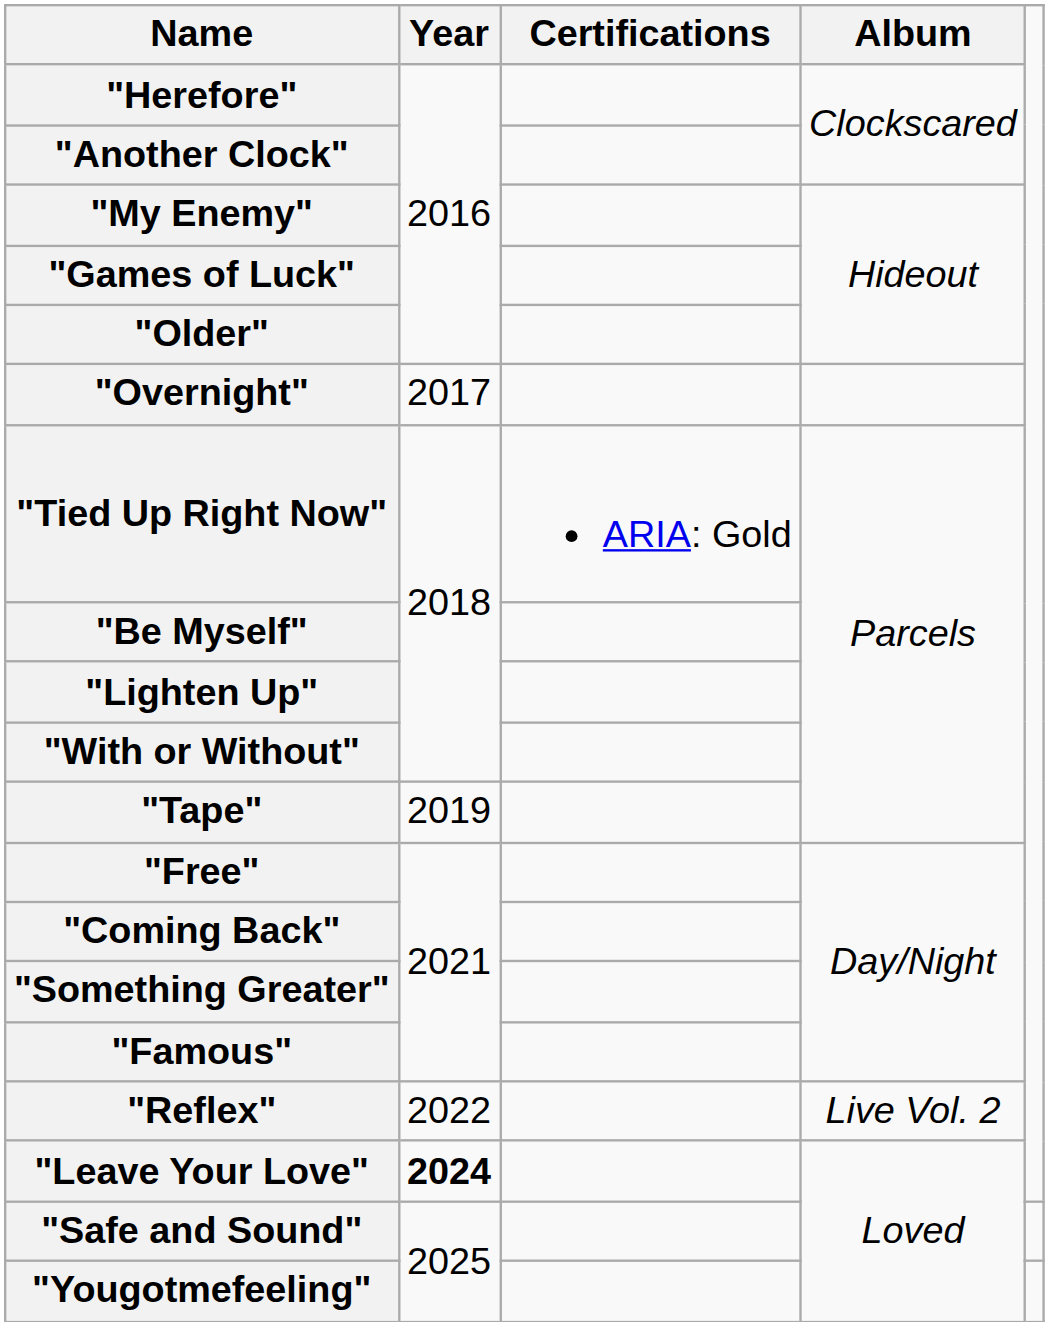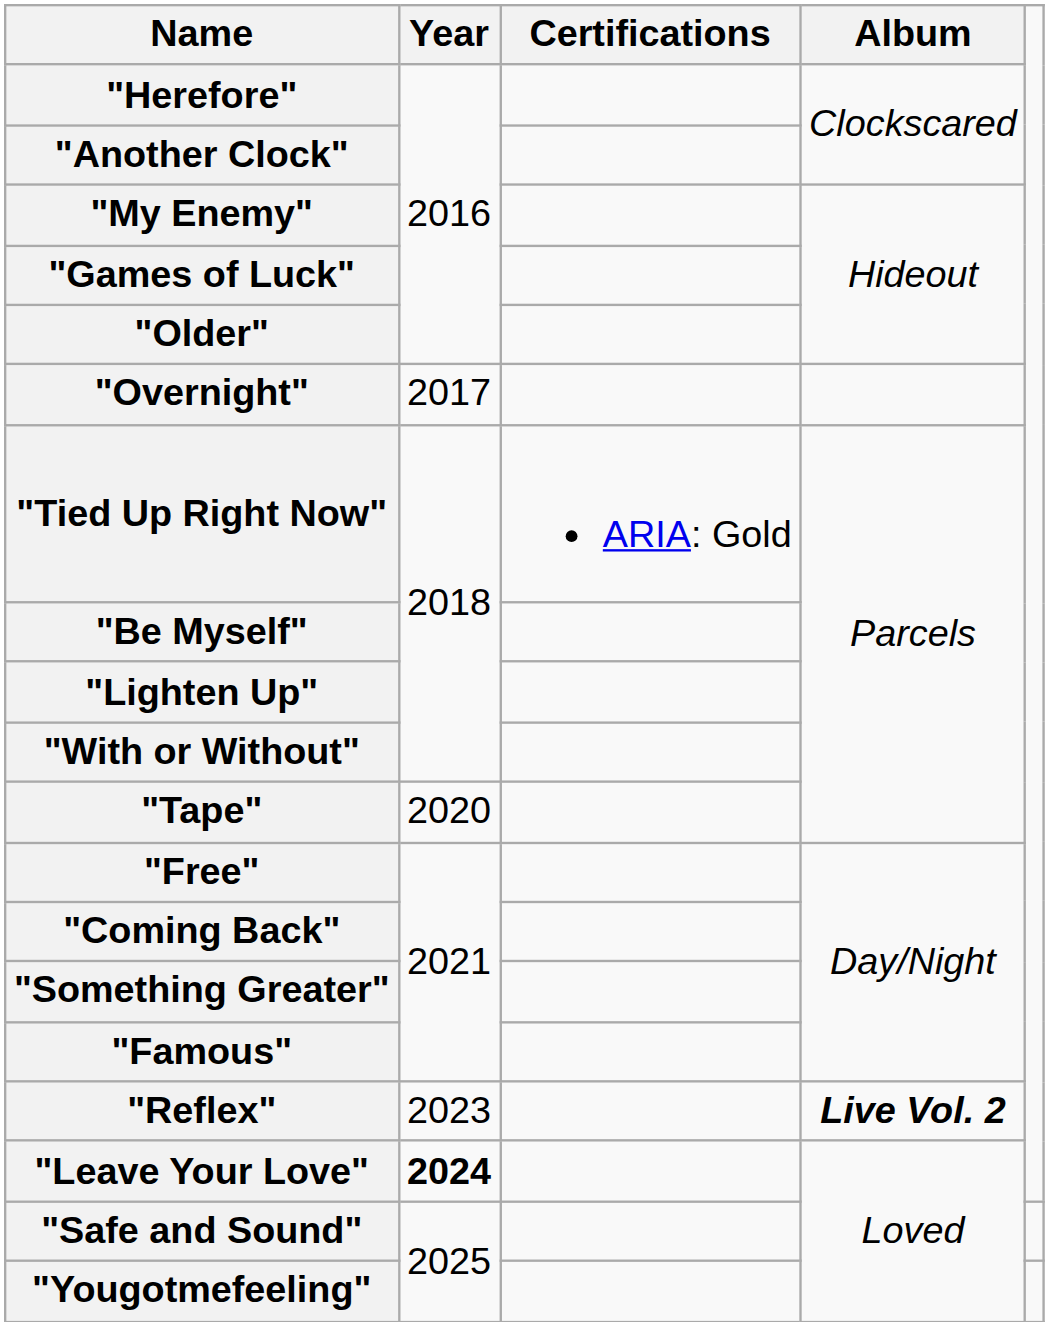 <table class="wikitable plainrowheaders" style="text-align:center;">
 <tr>
 <th>Name</th>
 <th>Year</th>
 <th>Certifications</th>
 <th>Album</th>
 </tr>
 <tr>
 <th scope="row">"Herefore"</th>
 <td rowspan="5">2016</td>
 <td></td>
 <td rowspan="2"><em>Clockscared</em></td>
 </tr>
 <tr>
 <th scope="row">"Another Clock"</th>
 <td></td>
 </tr>
 <tr>
 <th scope="row">"My Enemy"</th>
 <td></td>
 <td rowspan="3"><em>Hideout</em></td>
 </tr>
 <tr>
 <th scope="row">"Games of Luck"</th>
 <td></td>
 </tr>
 <tr>
 <th scope="row">"Older"</th>
 <td></td>
 </tr>
 <tr>
 <th scope="row">"Overnight"</th>
 <td>2017</td>
 <td></td>
 <td></td>
 </tr>
 <tr>
 <th scope="row">"Tied Up Right Now"</th>
 <td rowspan="4">2018</td>
 <td><br><ul><li><a href='#'>ARIA</a>: Gold</li></ul></td>
 <td rowspan="5"><em>Parcels</em></td>
 </tr>
 <tr>
 <th scope="row">"Be Myself"</th>
 <td></td>
 </tr>
 <tr>
 <th scope="row">"Lighten Up"</th>
 <td></td>
 </tr>
 <tr>
 <th scope="row">"With or Without"</th>
 <td></td>
 </tr>
 <tr>
 <th scope="row">"Tape"</th>
-<td>2019</td>
+<td>2020</td>
 <td></td>
 </tr>
 <tr>
 <th scope="row">"Free"</th>
 <td rowspan="4">2021</td>
 <td></td>
 <td rowspan="4"><em>Day/Night</em></td>
 </tr>
 <tr>
 <th scope="row">"Coming Back"</th>
 <td></td>
 </tr>
 <tr>
 <th scope="row">"Something Greater"</th>
 <td></td>
 </tr>
 <tr>
 <th scope="row">"Famous"</th>
 <td></td>
 </tr>
 <tr>
 <th scope="row">"Reflex"</th>
-<td>2022</td>
+<td>2023</td>
 <td></td>
-<td><em>Live Vol. 2</em></td>
+<td><strong><em>Live Vol. 2</em></strong></td>
 </tr>
 <tr>
 <th scope="row">"Leave Your Love"</th>
 <td><strong>2024</strong></td>
 <td></td>
 <td rowspan="3"><em>Loved</em></td>
 </tr>
 <tr>
 <th scope="row">"Safe and Sound"</th>
 <td rowspan="2">2025</td>
 <td></td>
 <td></td>
 </tr>
 <tr>
 <th scope="row">"Yougotmefeeling"</th>
 <td></td>
 <td></td>
 </tr>
 </table>
